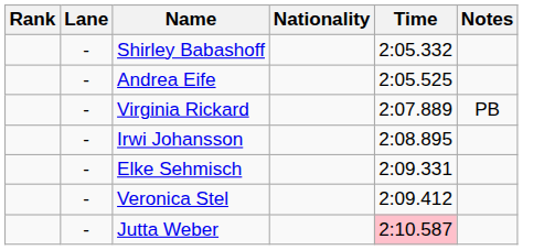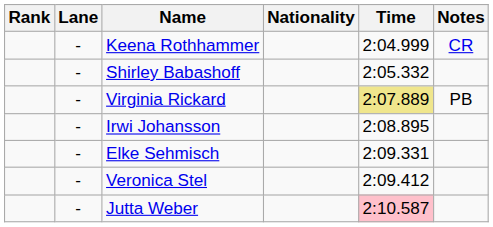 <table class="wikitable sortable" style="text-align:center">
 <tr>
 <th>Rank</th>
 <th>Lane</th>
 <th>Name</th>
 <th>Nationality</th>
 <th>Time</th>
 <th>Notes</th>
 </tr>
 <tr>
 <td></td>
 <td>-</td>
+<td align=left><a href='#'>Keena Rothhammer</a></td>
+<td align=left></td>
+<td>2:04.999</td>
+<td><a href='#'>CR</a></td>
+</tr>
+<tr>
+<td></td>
+<td>-</td>
 <td align=left><a href='#'>Shirley Babashoff</a></td>
 <td align=left></td>
 <td>2:05.332</td>
 <td></td>
 </tr>
 <tr>
 <td></td>
 <td>-</td>
-<td align=left><a href='#'>Andrea Eife</a></td>
-<td align=left></td>
-<td>2:05.525</td>
-<td></td>
-</tr>
-<tr>
-<td></td>
-<td>-</td>
 <td align=left><a href='#'>Virginia Rickard</a></td>
 <td align=left></td>
-<td>2:07.889</td>
+<td style="background: khaki;">2:07.889</td>
 <td>PB</td>
 </tr>
 <tr>
 <td></td>
 <td>-</td>
 <td align=left><a href='#'>Irwi Johansson</a></td>
 <td align=left></td>
 <td>2:08.895</td>
 <td></td>
 </tr>
 <tr>
 <td></td>
 <td>-</td>
 <td align=left><a href='#'>Elke Sehmisch</a></td>
 <td align=left></td>
 <td>2:09.331</td>
 <td></td>
 </tr>
 <tr>
 <td></td>
 <td>-</td>
 <td align=left><a href='#'>Veronica Stel</a></td>
 <td align=left></td>
 <td>2:09.412</td>
 <td></td>
 </tr>
 <tr>
 <td></td>
 <td>-</td>
 <td align=left><a href='#'>Jutta Weber</a></td>
 <td align=left></td>
 <td style="background: pink;">2:10.587</td>
 <td></td>
 </tr>
 </table>
